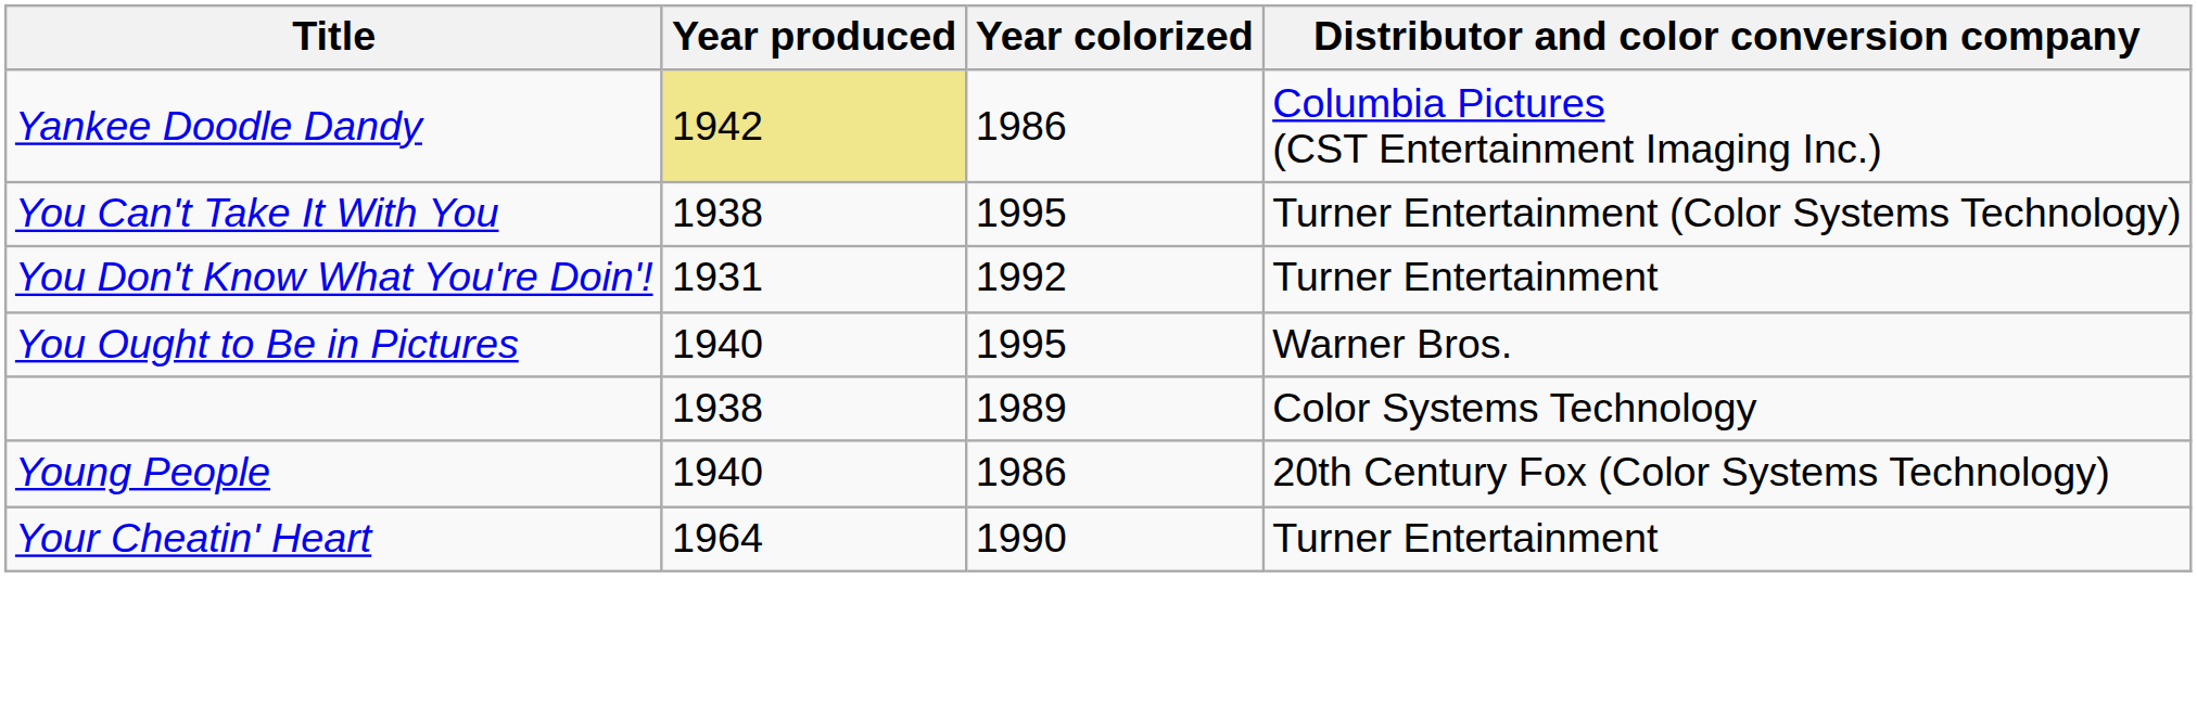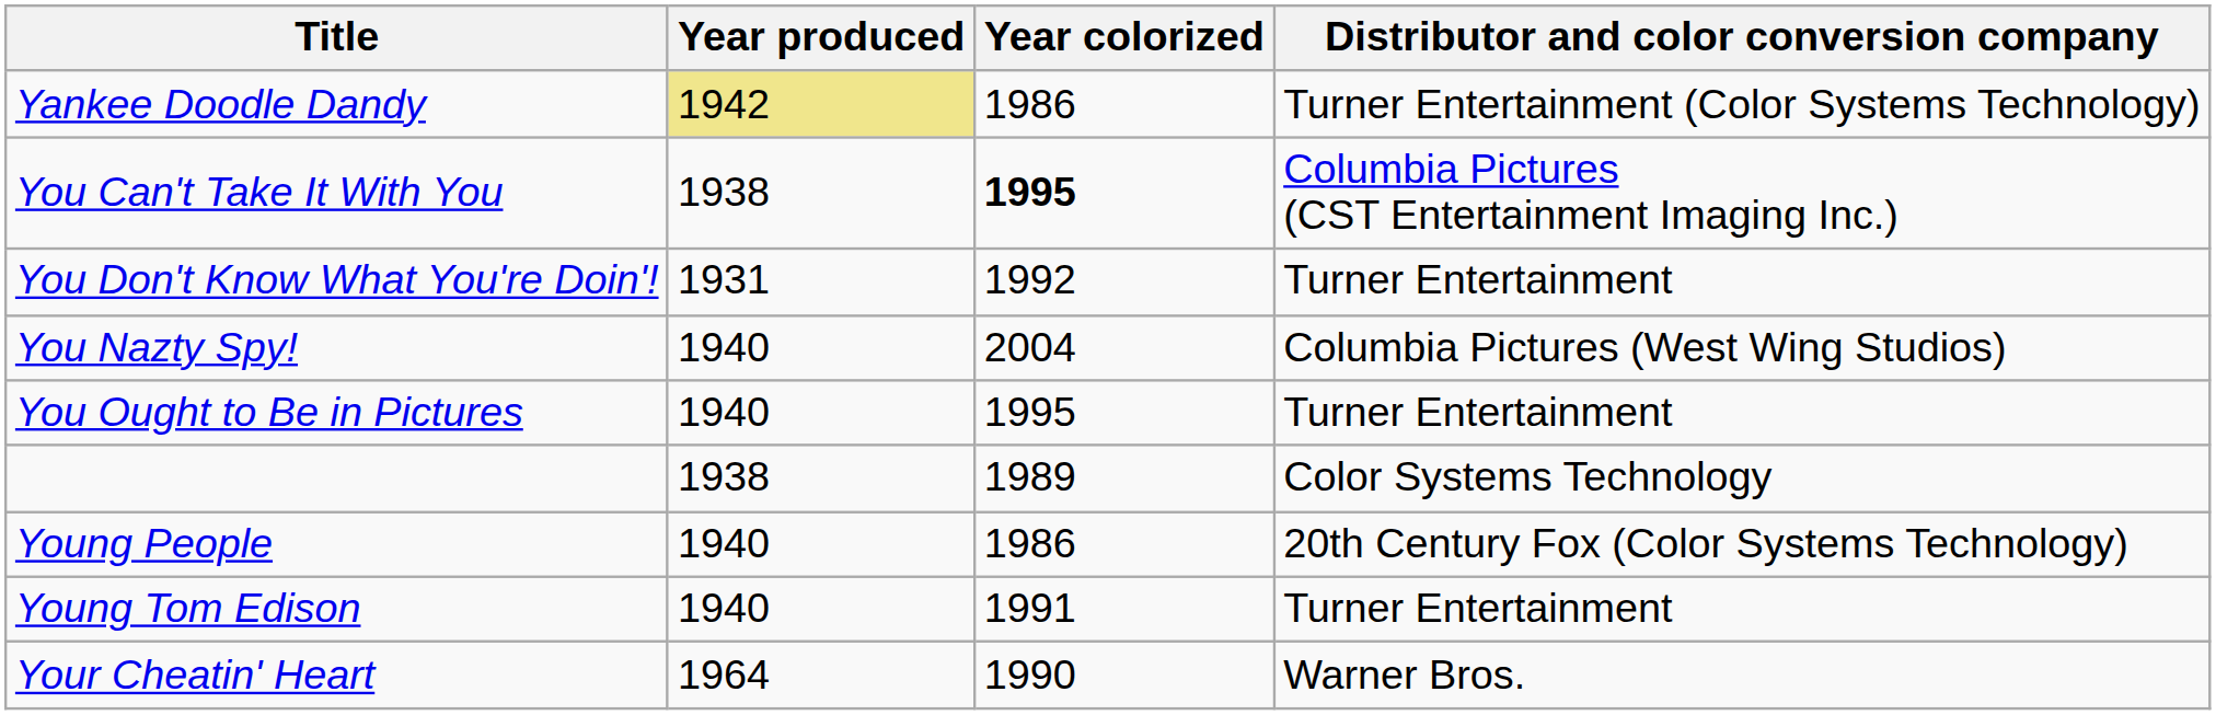 <table class="wikitable sortable">
 <tr>
 <th>Title</th>
 <th>Year produced</th>
 <th>Year colorized</th>
 <th>Distributor and color conversion company</th>
 </tr>
 <tr>
 <td><em><a href='#'>Yankee Doodle Dandy</a></em></td>
 <td style="background: khaki;">1942</td>
 <td>1986</td>
-<td><a href='#'>Columbia Pictures</a><br>(CST Entertainment Imaging Inc.)</td>
+<td>Turner Entertainment (Color Systems Technology)</td>
 </tr>
 <tr>
 <td><em><a href='#'>You Can't Take It With You</a></em></td>
 <td>1938</td>
-<td>1995</td>
-<td>Turner Entertainment (Color Systems Technology)</td>
+<td><strong>1995</strong></td>
+<td><a href='#'>Columbia Pictures</a><br>(CST Entertainment Imaging Inc.)</td>
 </tr>
 <tr>
 <td><em><a href='#'>You Don't Know What You're Doin'!</a></em></td>
 <td>1931</td>
 <td>1992</td>
 <td>Turner Entertainment</td>
 </tr>
 <tr>
+<td><em><a href='#'>You Nazty Spy!</a></em></td>
+<td>1940</td>
+<td>2004</td>
+<td>Columbia Pictures (West Wing Studios)</td>
+</tr>
+<tr>
 <td><em><a href='#'>You Ought to Be in Pictures</a></em></td>
 <td>1940</td>
 <td>1995</td>
-<td>Warner Bros.</td>
+<td>Turner Entertainment</td>
 </tr>
 <tr>
 <td><em></em></td>
 <td>1938</td>
 <td>1989</td>
 <td>Color Systems Technology</td>
 </tr>
 <tr>
 <td><a href='#'><em>Young People</em></a></td>
 <td>1940</td>
 <td>1986</td>
 <td>20th Century Fox (Color Systems Technology)</td>
 </tr>
 <tr>
+<td><em><a href='#'>Young Tom Edison</a></em></td>
+<td>1940</td>
+<td>1991</td>
+<td>Turner Entertainment</td>
+</tr>
+<tr>
 <td><em><a href='#'>Your Cheatin' Heart</a></em></td>
 <td>1964</td>
 <td>1990</td>
-<td>Turner Entertainment</td>
+<td>Warner Bros.</td>
 </tr>
 </table>
